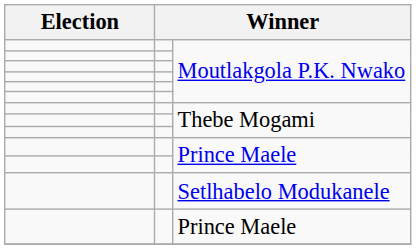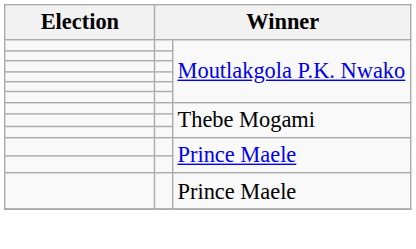 <table class=wikitable>
 <tr>
 <th width=100>Election</th>
 <th width=175 colspan=2>Winner</th>
 </tr>
 <tr>
 <td></td>
 <td bgcolor=></td>
 <td rowspan=6><a href='#'>Moutlakgola P.K. Nwako</a></td>
 </tr>
 <tr>
 <td></td>
 <td width=5 bgcolor=></td>
 </tr>
 <tr>
 <td></td>
 <td width=5 bgcolor=></td>
 </tr>
 <tr>
 <td></td>
 <td width=5 bgcolor=></td>
 </tr>
 <tr>
 <td></td>
 <td width=5 bgcolor=></td>
 </tr>
 <tr>
 <td></td>
 <td bgcolor=></td>
 </tr>
 <tr>
 <td></td>
 <td bgcolor=></td>
 <td rowspan=3>Thebe Mogami</td>
 </tr>
 <tr>
 <td></td>
 <td bgcolor=></td>
 </tr>
 <tr>
 <td></td>
 <td width=5 bgcolor=></td>
 </tr>
 <tr>
 <td></td>
 <td bgcolor=></td>
 <td rowspan=2><a href='#'>Prince Maele</a></td>
 </tr>
 <tr>
 <td></td>
 <td bgcolor=></td>
 </tr>
 <tr>
 <td></td>
 <td bgcolor=></td>
-<td><a href='#'>Setlhabelo Modukanele</a></td>
-</tr>
-<tr>
-<td></td>
-<td bgcolor=></td>
 <td>Prince Maele</td>
 </tr>
 <tr>
 </tr>
 </table>
